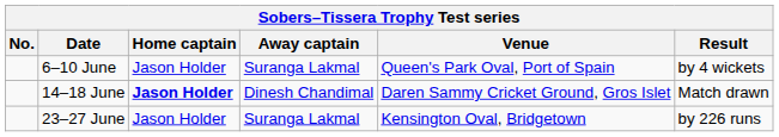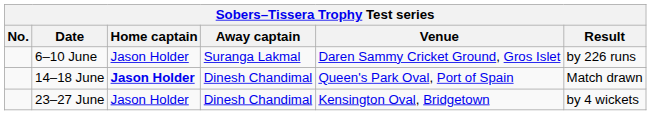 <table class="wikitable">
 <tr>
 <th colspan="9"><a href='#'>Sobers–Tissera Trophy</a> Test series</th>
 </tr>
 <tr>
 <th>No.</th>
 <th>Date</th>
 <th>Home captain</th>
 <th>Away captain</th>
 <th>Venue</th>
 <th>Result</th>
 </tr>
 <tr>
 <td></td>
 <td>6–10 June</td>
 <td><a href='#'>Jason Holder</a></td>
 <td><a href='#'>Suranga Lakmal</a></td>
-<td><a href='#'>Queen's Park Oval</a>, <a href='#'>Port of Spain</a></td>
-<td> by 4 wickets</td>
+<td><a href='#'>Daren Sammy Cricket Ground</a>, <a href='#'>Gros Islet</a></td>
+<td> by 226 runs</td>
 </tr>
 <tr>
 <td></td>
 <td>14–18 June</td>
 <td><strong><a href='#'>Jason Holder</a></strong></td>
 <td><a href='#'>Dinesh Chandimal</a></td>
-<td><a href='#'>Daren Sammy Cricket Ground</a>, <a href='#'>Gros Islet</a></td>
+<td><a href='#'>Queen's Park Oval</a>, <a href='#'>Port of Spain</a></td>
 <td>Match drawn</td>
 </tr>
 <tr>
 <td></td>
 <td>23–27 June</td>
 <td><a href='#'>Jason Holder</a></td>
-<td><a href='#'>Suranga Lakmal</a></td>
+<td><a href='#'>Dinesh Chandimal</a></td>
 <td><a href='#'>Kensington Oval</a>, <a href='#'>Bridgetown</a></td>
-<td> by 226 runs</td>
+<td> by 4 wickets</td>
 </tr>
 </table>
